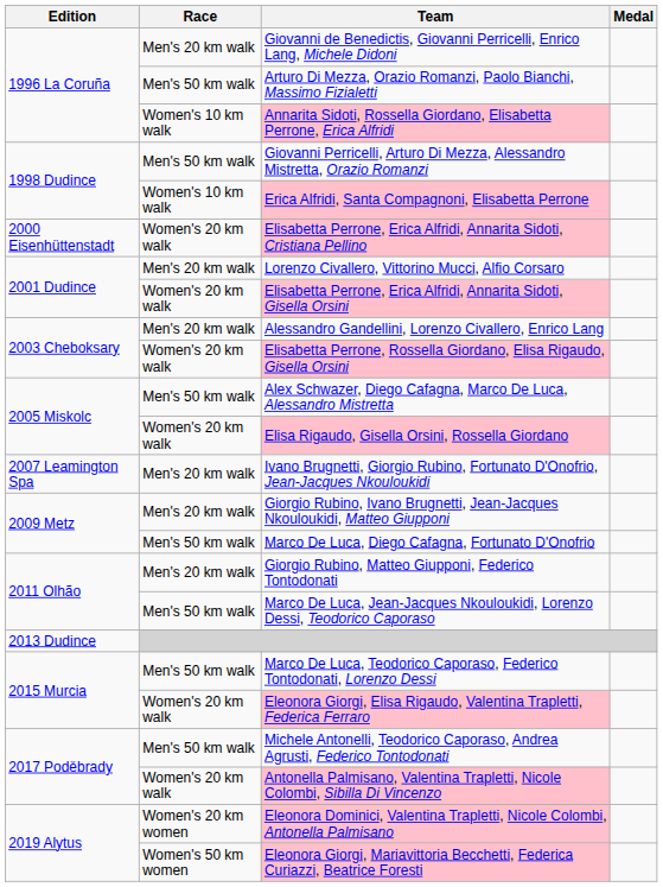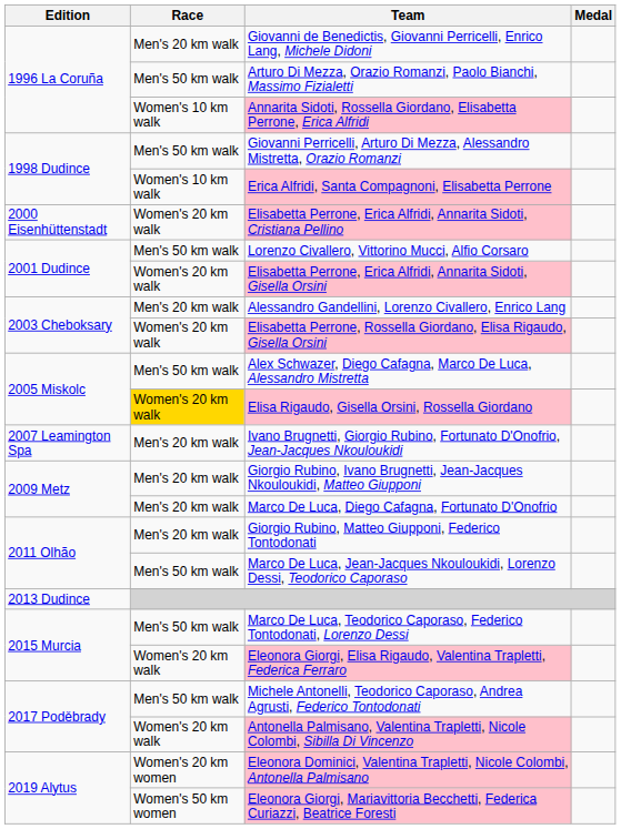 <table class="wikitable sortable" width=75% style="font-size:90%; text-align:left;">
 <tr>
 <th>Edition</th>
 <th>Race</th>
 <th>Team</th>
 <th>Medal</th>
 </tr>
 <tr>
 <td rowspan=3><a href='#'>1996 La Coruña</a></td>
 <td>Men's 20 km walk</td>
 <td><a href='#'>Giovanni de Benedictis</a>, <a href='#'>Giovanni Perricelli</a>, <a href='#'>Enrico Lang</a>, <em><a href='#'>Michele Didoni</a></em></td>
 <td align=center></td>
 </tr>
 <tr>
 <td>Men's 50 km walk</td>
 <td><a href='#'>Arturo Di Mezza</a>, <a href='#'>Orazio Romanzi</a>, <a href='#'>Paolo Bianchi</a>, <em><a href='#'>Massimo Fizialetti</a></em></td>
 <td align=center></td>
 </tr>
 <tr>
 <td>Women's 10 km walk</td>
 <td bgcolor=pink><a href='#'>Annarita Sidoti</a>, <a href='#'>Rossella Giordano</a>, <a href='#'>Elisabetta Perrone</a>, <em><a href='#'>Erica Alfridi</a></em></td>
 <td align=center></td>
 </tr>
 <tr>
 <td rowspan=2><a href='#'>1998 Dudince</a></td>
 <td>Men's 50 km walk</td>
 <td><a href='#'>Giovanni Perricelli</a>, <a href='#'>Arturo Di Mezza</a>, <a href='#'>Alessandro Mistretta</a>, <em><a href='#'>Orazio Romanzi</a></em></td>
 <td align=center></td>
 </tr>
 <tr>
 <td>Women's 10 km walk</td>
 <td bgcolor=pink><a href='#'>Erica Alfridi</a>, <a href='#'>Santa Compagnoni</a>, <a href='#'>Elisabetta Perrone</a></td>
 <td align=center></td>
 </tr>
 <tr>
 <td><a href='#'>2000 Eisenhüttenstadt</a></td>
 <td>Women's 20 km walk</td>
 <td bgcolor=pink><a href='#'>Elisabetta Perrone</a>, <a href='#'>Erica Alfridi</a>, <a href='#'>Annarita Sidoti</a>, <em><a href='#'>Cristiana Pellino</a></em></td>
 <td align=center></td>
 </tr>
 <tr>
 <td rowspan=2><a href='#'>2001 Dudince</a></td>
-<td>Men's 20 km walk</td>
+<td>Men's 50 km walk</td>
 <td><a href='#'>Lorenzo Civallero</a>, <a href='#'>Vittorino Mucci</a>, <a href='#'>Alfio Corsaro</a></td>
 <td align=center></td>
 </tr>
 <tr>
 <td>Women's 20 km walk</td>
 <td bgcolor=pink><a href='#'>Elisabetta Perrone</a>, <a href='#'>Erica Alfridi</a>, <a href='#'>Annarita Sidoti</a>, <em><a href='#'>Gisella Orsini</a></em></td>
 <td align=center></td>
 </tr>
 <tr>
 <td rowspan=2><a href='#'>2003 Cheboksary</a></td>
 <td>Men's 20 km walk</td>
 <td><a href='#'>Alessandro Gandellini</a>, <a href='#'>Lorenzo Civallero</a>, <a href='#'>Enrico Lang</a></td>
 <td align=center></td>
 </tr>
 <tr>
 <td>Women's 20 km walk</td>
 <td bgcolor=pink><a href='#'>Elisabetta Perrone</a>, <a href='#'>Rossella Giordano</a>, <a href='#'>Elisa Rigaudo</a>, <em><a href='#'>Gisella Orsini</a></em></td>
 <td align=center></td>
 </tr>
 <tr>
 <td rowspan=2><a href='#'>2005 Miskolc</a></td>
 <td>Men's 50 km walk</td>
 <td><a href='#'>Alex Schwazer</a>, <a href='#'>Diego Cafagna</a>, <a href='#'>Marco De Luca</a>, <em><a href='#'>Alessandro Mistretta</a></em></td>
 <td align=center></td>
 </tr>
 <tr>
-<td>Women's 20 km walk</td>
+<td style="background: gold;">Women's 20 km walk</td>
 <td bgcolor=pink><a href='#'>Elisa Rigaudo</a>, <a href='#'>Gisella Orsini</a>, <a href='#'>Rossella Giordano</a></td>
 <td align=center></td>
 </tr>
 <tr>
 <td><a href='#'>2007 Leamington Spa</a></td>
 <td>Men's 20 km walk</td>
 <td><a href='#'>Ivano Brugnetti</a>, <a href='#'>Giorgio Rubino</a>, <a href='#'>Fortunato D'Onofrio</a>, <em><a href='#'>Jean-Jacques Nkouloukidi</a></em></td>
 <td align=center></td>
 </tr>
 <tr>
 <td rowspan=2><a href='#'>2009 Metz</a></td>
 <td>Men's 20 km walk</td>
 <td><a href='#'>Giorgio Rubino</a>, <a href='#'>Ivano Brugnetti</a>, <a href='#'>Jean-Jacques Nkouloukidi</a>, <em><a href='#'>Matteo Giupponi</a></em></td>
 <td align=center></td>
 </tr>
 <tr>
-<td>Men's 50 km walk</td>
+<td>Men's 20 km walk</td>
 <td><a href='#'>Marco De Luca</a>, <a href='#'>Diego Cafagna</a>, <a href='#'>Fortunato D'Onofrio</a></td>
 <td align=center></td>
 </tr>
 <tr>
 <td rowspan=2><a href='#'>2011 Olhão</a></td>
 <td>Men's 20 km walk</td>
 <td><a href='#'>Giorgio Rubino</a>, <a href='#'>Matteo Giupponi</a>, <a href='#'>Federico Tontodonati</a></td>
 <td align=center></td>
 </tr>
 <tr>
 <td>Men's 50 km walk</td>
 <td><a href='#'>Marco De Luca</a>, <a href='#'>Jean-Jacques Nkouloukidi</a>, <a href='#'>Lorenzo Dessi</a>, <em><a href='#'>Teodorico Caporaso</a></em></td>
 <td align=center></td>
 </tr>
 <tr>
 <td><a href='#'>2013 Dudince</a></td>
 <td colspan=3 bgcolor=lightgrey></td>
 </tr>
 <tr>
 <td rowspan=2><a href='#'>2015 Murcia</a></td>
 <td>Men's 50 km walk</td>
 <td><a href='#'>Marco De Luca</a>, <a href='#'>Teodorico Caporaso</a>, <a href='#'>Federico Tontodonati</a>, <em><a href='#'>Lorenzo Dessi</a></em></td>
 <td align=center></td>
 </tr>
 <tr>
 <td>Women's 20 km walk</td>
 <td bgcolor=pink><a href='#'>Eleonora Giorgi</a>, <a href='#'>Elisa Rigaudo</a>, <a href='#'>Valentina Trapletti</a>, <em><a href='#'>Federica Ferraro</a></em></td>
 <td align=center></td>
 </tr>
 <tr>
 <td rowspan=2><a href='#'>2017 Poděbrady</a></td>
 <td>Men's 50 km walk</td>
 <td><a href='#'>Michele Antonelli</a>, <a href='#'>Teodorico Caporaso</a>, <a href='#'>Andrea Agrusti</a>, <em><a href='#'>Federico Tontodonati</a></em></td>
 <td align=center></td>
 </tr>
 <tr>
 <td>Women's 20 km walk</td>
 <td bgcolor=pink><a href='#'>Antonella Palmisano</a>, <a href='#'>Valentina Trapletti</a>, <a href='#'>Nicole Colombi</a>, <em><a href='#'>Sibilla Di Vincenzo</a></em></td>
 <td align=center></td>
 </tr>
 <tr>
 <td rowspan=2><a href='#'>2019 Alytus</a></td>
 <td>Women's 20 km women</td>
 <td bgcolor=pink><a href='#'>Eleonora Dominici</a>, <a href='#'>Valentina Trapletti</a>, <a href='#'>Nicole Colombi</a>, <em><a href='#'>Antonella Palmisano</a></em></td>
 <td align=center></td>
 </tr>
 <tr>
 <td>Women's 50 km women</td>
 <td bgcolor=pink><a href='#'>Eleonora Giorgi</a>, <a href='#'>Mariavittoria Becchetti</a>, <a href='#'>Federica Curiazzi</a>, <a href='#'>Beatrice Foresti</a></td>
 <td align=center></td>
 </tr>
 </table>
